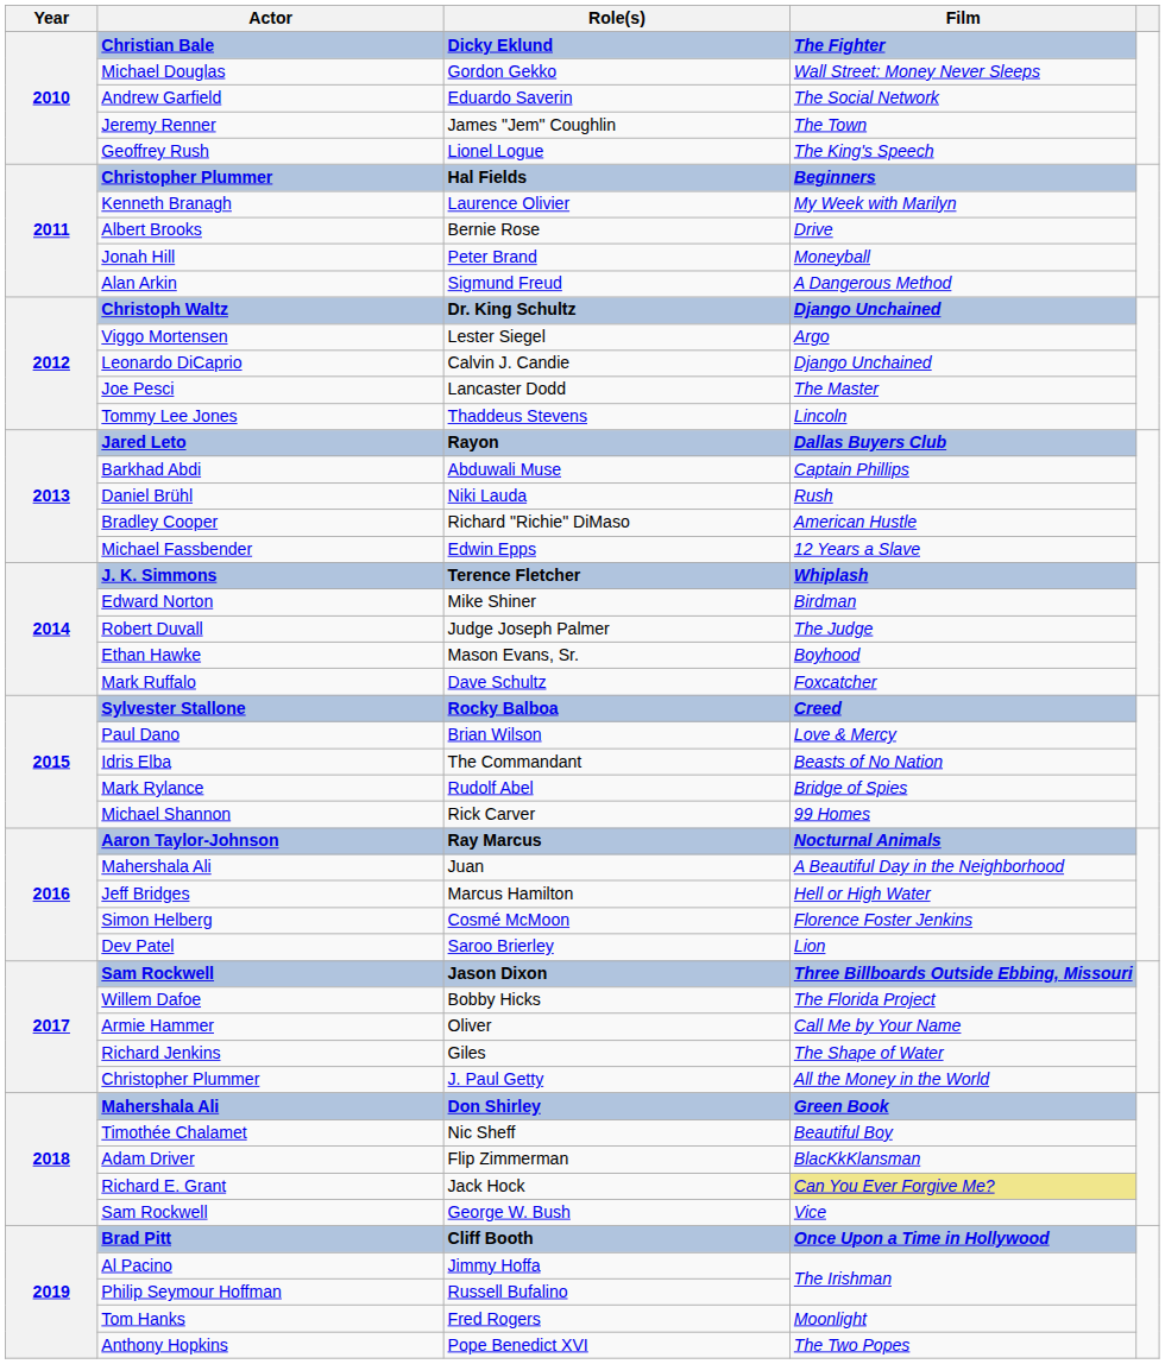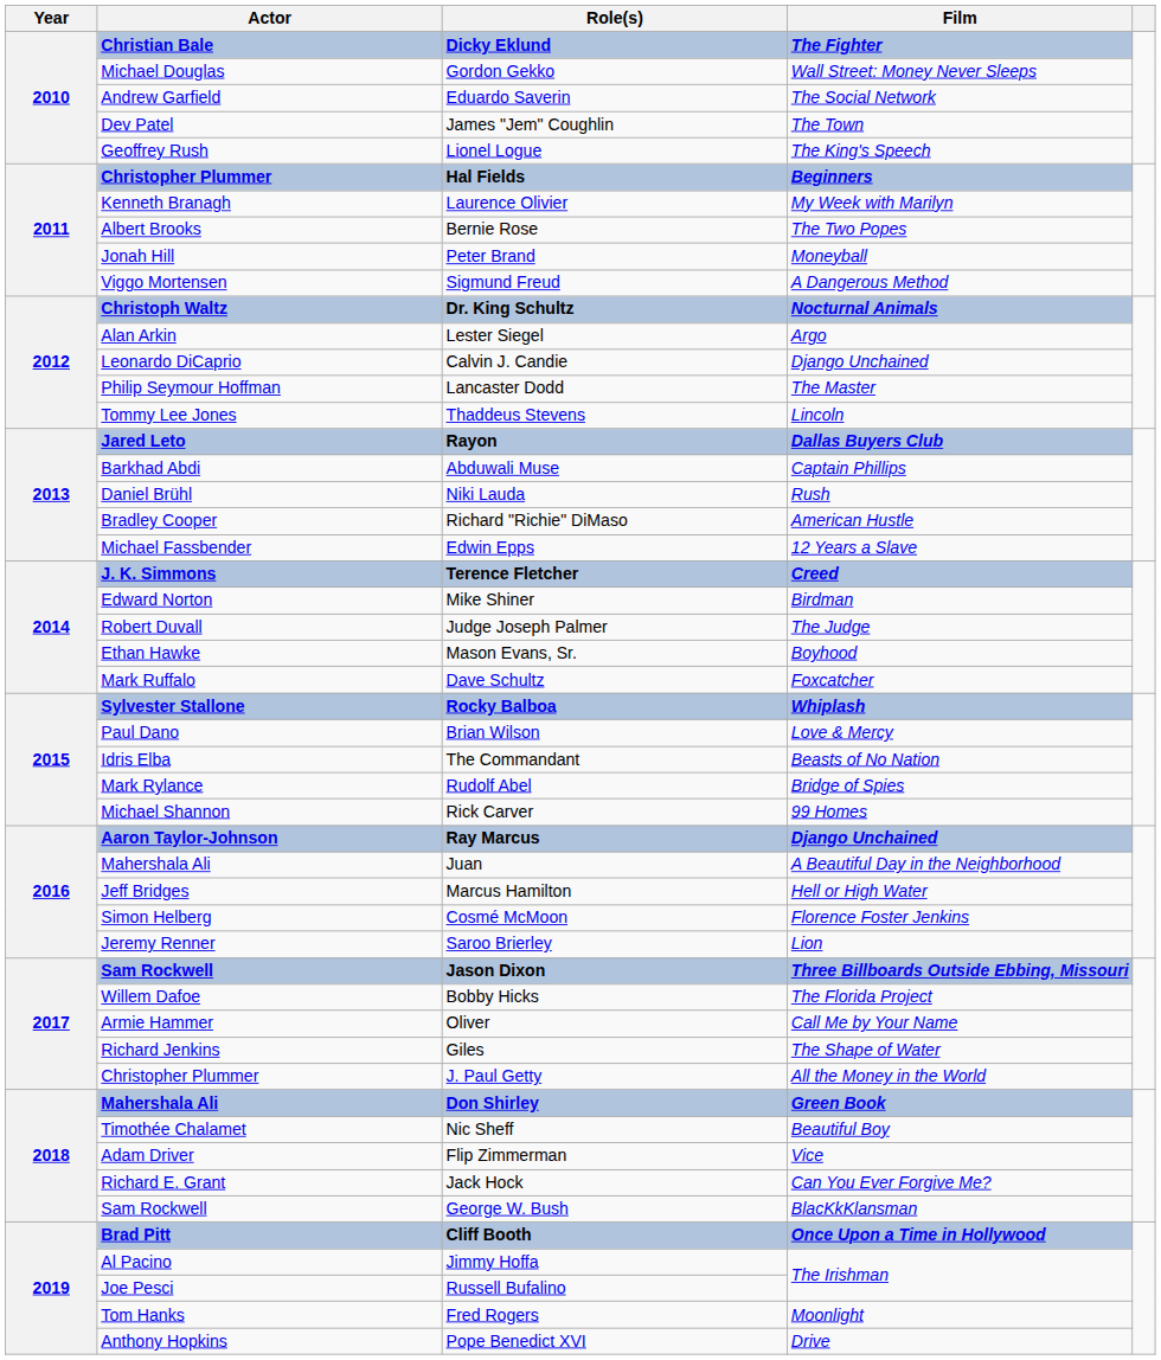 <table class="wikitable sortable">
 <tr>
 <th scope="col" style="width:8%;">Year</th>
 <th scope="col" style="width:30%;">Actor</th>
 <th scope="col" style="width:30%;">Role(s)</th>
 <th scope="col" style="width:30%;">Film</th>
 <th scope="col" style="width:2%;" class="unsortable"></th>
 </tr>
 <tr>
 <th rowspan="5" style="text-align:center;"><a href='#'>2010</a></th>
 <td style="background:#B0C4DE;"><strong><a href='#'>Christian Bale</a> </strong></td>
 <td style="background:#B0C4DE;"><strong><a href='#'>Dicky Eklund</a></strong></td>
 <td style="background:#B0C4DE;"><strong><em><a href='#'>The Fighter</a></em></strong></td>
 <td rowspan="5"></td>
 </tr>
 <tr>
 <td><a href='#'>Michael Douglas</a></td>
 <td><a href='#'>Gordon Gekko</a></td>
 <td><em><a href='#'>Wall Street: Money Never Sleeps</a></em></td>
 </tr>
 <tr>
 <td><a href='#'>Andrew Garfield</a></td>
 <td><a href='#'>Eduardo Saverin</a></td>
 <td><em><a href='#'>The Social Network</a></em></td>
 </tr>
 <tr>
-<td><a href='#'>Jeremy Renner</a></td>
+<td><a href='#'>Dev Patel</a></td>
 <td>James "Jem" Coughlin</td>
 <td><em><a href='#'>The Town</a></em></td>
 </tr>
 <tr>
 <td><a href='#'>Geoffrey Rush</a></td>
 <td><a href='#'>Lionel Logue</a></td>
 <td><em><a href='#'>The King's Speech</a></em></td>
 </tr>
 <tr>
 <th rowspan="5" style="text-align:center;"><a href='#'>2011</a></th>
 <td style="background:#B0C4DE;"><strong><a href='#'>Christopher Plummer</a> </strong></td>
 <td style="background:#B0C4DE;"><strong>Hal Fields</strong></td>
 <td style="background:#B0C4DE;"><strong><em><a href='#'>Beginners</a></em></strong></td>
 <td rowspan="5"></td>
 </tr>
 <tr>
 <td><a href='#'>Kenneth Branagh</a></td>
 <td><a href='#'>Laurence Olivier</a></td>
 <td><em><a href='#'>My Week with Marilyn</a></em></td>
 </tr>
 <tr>
 <td><a href='#'>Albert Brooks</a></td>
 <td>Bernie Rose</td>
-<td><em><a href='#'>Drive</a></em></td>
+<td><em><a href='#'>The Two Popes</a></em></td>
 </tr>
 <tr>
 <td><a href='#'>Jonah Hill</a></td>
 <td><a href='#'>Peter Brand</a></td>
 <td><em><a href='#'>Moneyball</a></em></td>
 </tr>
 <tr>
-<td><a href='#'>Alan Arkin</a></td>
+<td><a href='#'>Viggo Mortensen</a></td>
 <td><a href='#'>Sigmund Freud</a></td>
 <td><em><a href='#'>A Dangerous Method</a></em></td>
 </tr>
 <tr>
 <th rowspan="5" style="text-align:center;"><a href='#'>2012</a></th>
 <td style="background:#B0C4DE;"><strong><a href='#'>Christoph Waltz</a> </strong></td>
 <td style="background:#B0C4DE;"><strong>Dr. King Schultz</strong></td>
-<td style="background:#B0C4DE;"><strong><em><a href='#'>Django Unchained</a></em></strong></td>
+<td style="background:#B0C4DE;"><strong><em><a href='#'>Nocturnal Animals</a></em></strong></td>
 <td rowspan="5"></td>
 </tr>
 <tr>
-<td><a href='#'>Viggo Mortensen</a></td>
+<td><a href='#'>Alan Arkin</a></td>
 <td>Lester Siegel</td>
 <td><em><a href='#'>Argo</a></em></td>
 </tr>
 <tr>
 <td><a href='#'>Leonardo DiCaprio</a></td>
 <td>Calvin J. Candie</td>
 <td><em><a href='#'>Django Unchained</a></em></td>
 </tr>
 <tr>
-<td><a href='#'>Joe Pesci</a></td>
+<td><a href='#'>Philip Seymour Hoffman</a></td>
 <td>Lancaster Dodd</td>
 <td><em><a href='#'>The Master</a></em></td>
 </tr>
 <tr>
 <td><a href='#'>Tommy Lee Jones</a></td>
 <td><a href='#'>Thaddeus Stevens</a></td>
 <td><em><a href='#'>Lincoln</a></em></td>
 </tr>
 <tr>
 <th rowspan="5" style="text-align:center;"><a href='#'>2013</a></th>
 <td style="background:#B0C4DE;"><strong><a href='#'>Jared Leto</a> </strong></td>
 <td style="background:#B0C4DE;"><strong>Rayon</strong></td>
 <td style="background:#B0C4DE;"><strong><em><a href='#'>Dallas Buyers Club</a></em></strong></td>
 <td rowspan="5"></td>
 </tr>
 <tr>
 <td><a href='#'>Barkhad Abdi</a></td>
 <td><a href='#'>Abduwali Muse</a></td>
 <td><em><a href='#'>Captain Phillips</a></em></td>
 </tr>
 <tr>
 <td><a href='#'>Daniel Brühl</a></td>
 <td><a href='#'>Niki Lauda</a></td>
 <td><em><a href='#'>Rush</a></em></td>
 </tr>
 <tr>
 <td><a href='#'>Bradley Cooper</a></td>
 <td>Richard "Richie" DiMaso</td>
 <td><em><a href='#'>American Hustle</a></em></td>
 </tr>
 <tr>
 <td><a href='#'>Michael Fassbender</a></td>
 <td><a href='#'>Edwin Epps</a></td>
 <td><em><a href='#'>12 Years a Slave</a></em></td>
 </tr>
 <tr>
 <th rowspan="5" style="text-align:center;"><a href='#'>2014</a></th>
 <td style="background:#B0C4DE;"><strong><a href='#'>J. K. Simmons</a> </strong></td>
 <td style="background:#B0C4DE;"><strong>Terence Fletcher</strong></td>
-<td style="background:#B0C4DE;"><strong><em><a href='#'>Whiplash</a></em></strong></td>
+<td style="background:#B0C4DE;"><strong><em><a href='#'>Creed</a></em></strong></td>
 <td rowspan="5"></td>
 </tr>
 <tr>
 <td><a href='#'>Edward Norton</a></td>
 <td>Mike Shiner</td>
 <td><em><a href='#'>Birdman</a></em></td>
 </tr>
 <tr>
 <td><a href='#'>Robert Duvall</a></td>
 <td>Judge Joseph Palmer</td>
 <td><em><a href='#'>The Judge</a></em></td>
 </tr>
 <tr>
 <td><a href='#'>Ethan Hawke</a></td>
 <td>Mason Evans, Sr.</td>
 <td><em><a href='#'>Boyhood</a></em></td>
 </tr>
 <tr>
 <td><a href='#'>Mark Ruffalo</a></td>
 <td><a href='#'>Dave Schultz</a></td>
 <td><em><a href='#'>Foxcatcher</a></em></td>
 </tr>
 <tr>
 <th rowspan="5" style="text-align:center;"><a href='#'>2015</a></th>
 <td style="background:#B0C4DE;"><strong><a href='#'>Sylvester Stallone</a> </strong></td>
 <td style="background:#B0C4DE;"><strong><a href='#'>Rocky Balboa</a></strong></td>
-<td style="background:#B0C4DE;"><strong><em><a href='#'>Creed</a></em></strong></td>
+<td style="background:#B0C4DE;"><strong><em><a href='#'>Whiplash</a></em></strong></td>
 <td rowspan="5"></td>
 </tr>
 <tr>
 <td><a href='#'>Paul Dano</a></td>
 <td><a href='#'>Brian Wilson</a></td>
 <td><em><a href='#'>Love & Mercy</a></em></td>
 </tr>
 <tr>
 <td><a href='#'>Idris Elba</a></td>
 <td>The Commandant</td>
 <td><em><a href='#'>Beasts of No Nation</a></em></td>
 </tr>
 <tr>
 <td><a href='#'>Mark Rylance</a></td>
 <td><a href='#'>Rudolf Abel</a></td>
 <td><em><a href='#'>Bridge of Spies</a></em></td>
 </tr>
 <tr>
 <td><a href='#'>Michael Shannon</a></td>
 <td>Rick Carver</td>
 <td><em><a href='#'>99 Homes</a></em></td>
 </tr>
 <tr>
 <th rowspan="5" style="text-align:center;"><a href='#'>2016</a></th>
 <td style="background:#B0C4DE;"><strong><a href='#'>Aaron Taylor-Johnson</a></strong></td>
 <td style="background:#B0C4DE;"><strong>Ray Marcus</strong></td>
-<td style="background:#B0C4DE;"><strong><em><a href='#'>Nocturnal Animals</a></em></strong></td>
+<td style="background:#B0C4DE;"><strong><em><a href='#'>Django Unchained</a></em></strong></td>
 <td rowspan="5"></td>
 </tr>
 <tr>
 <td><a href='#'>Mahershala Ali</a></td>
 <td>Juan</td>
 <td><em><a href='#'>A Beautiful Day in the Neighborhood</a></em></td>
 </tr>
 <tr>
 <td><a href='#'>Jeff Bridges</a></td>
 <td>Marcus Hamilton</td>
 <td><em><a href='#'>Hell or High Water</a></em></td>
 </tr>
 <tr>
 <td><a href='#'>Simon Helberg</a></td>
 <td><a href='#'>Cosmé McMoon</a></td>
 <td><em><a href='#'>Florence Foster Jenkins</a></em></td>
 </tr>
 <tr>
-<td><a href='#'>Dev Patel</a></td>
+<td><a href='#'>Jeremy Renner</a></td>
 <td><a href='#'>Saroo Brierley</a></td>
 <td><em><a href='#'>Lion</a></em></td>
 </tr>
 <tr>
 <th rowspan="5" style="text-align:center;"><a href='#'>2017</a></th>
 <td style="background:#B0C4DE;"><strong><a href='#'>Sam Rockwell</a> </strong></td>
 <td style="background:#B0C4DE;"><strong>Jason Dixon</strong></td>
 <td style="background:#B0C4DE;"><strong><em><a href='#'>Three Billboards Outside Ebbing, Missouri</a></em></strong></td>
 <td rowspan="5"></td>
 </tr>
 <tr>
 <td><a href='#'>Willem Dafoe</a></td>
 <td>Bobby Hicks</td>
 <td><em><a href='#'>The Florida Project</a></em></td>
 </tr>
 <tr>
 <td><a href='#'>Armie Hammer</a></td>
 <td>Oliver</td>
 <td><em><a href='#'>Call Me by Your Name</a></em></td>
 </tr>
 <tr>
 <td><a href='#'>Richard Jenkins</a></td>
 <td>Giles</td>
 <td><em><a href='#'>The Shape of Water</a></em></td>
 </tr>
 <tr>
 <td><a href='#'>Christopher Plummer</a></td>
 <td><a href='#'>J. Paul Getty</a></td>
 <td><em><a href='#'>All the Money in the World</a></em></td>
 </tr>
 <tr>
 <th rowspan="5" style="text-align:center;"><a href='#'>2018</a></th>
 <td style="background:#B0C4DE;"><strong><a href='#'>Mahershala Ali</a></strong></td>
 <td style="background:#B0C4DE;"><strong><a href='#'>Don Shirley</a></strong></td>
 <td style="background:#B0C4DE;"><strong><em><a href='#'>Green Book</a></em></strong></td>
 <td rowspan="5"></td>
 </tr>
 <tr>
 <td><a href='#'>Timothée Chalamet</a></td>
 <td>Nic Sheff</td>
 <td><em><a href='#'>Beautiful Boy</a></em></td>
 </tr>
 <tr>
 <td><a href='#'>Adam Driver</a></td>
 <td>Flip Zimmerman</td>
-<td><em><a href='#'>BlacKkKlansman</a></em></td>
+<td><em><a href='#'>Vice</a></em></td>
 </tr>
 <tr>
 <td><a href='#'>Richard E. Grant</a></td>
 <td>Jack Hock</td>
-<td style="background: khaki;"><em><a href='#'>Can You Ever Forgive Me?</a></em></td>
+<td><em><a href='#'>Can You Ever Forgive Me?</a></em></td>
 </tr>
 <tr>
 <td><a href='#'>Sam Rockwell</a></td>
 <td><a href='#'>George W. Bush</a></td>
-<td><em><a href='#'>Vice</a></em></td>
+<td><em><a href='#'>BlacKkKlansman</a></em></td>
 </tr>
 <tr>
 <th rowspan="5" style="text-align:center;"><a href='#'>2019</a></th>
 <td style="background:#B0C4DE;"><strong><a href='#'>Brad Pitt</a></strong></td>
 <td style="background:#B0C4DE;"><strong>Cliff Booth</strong></td>
 <td style="background:#B0C4DE;"><strong><em><a href='#'>Once Upon a Time in Hollywood</a></em></strong></td>
 <td rowspan="5"></td>
 </tr>
 <tr>
 <td><a href='#'>Al Pacino</a></td>
 <td><a href='#'>Jimmy Hoffa</a></td>
 <td rowspan="2"><em><a href='#'>The Irishman</a></em></td>
 </tr>
 <tr>
-<td><a href='#'>Philip Seymour Hoffman</a></td>
+<td><a href='#'>Joe Pesci</a></td>
 <td><a href='#'>Russell Bufalino</a></td>
 </tr>
 <tr>
 <td><a href='#'>Tom Hanks</a></td>
 <td><a href='#'>Fred Rogers</a></td>
 <td><em><a href='#'>Moonlight</a></em></td>
 </tr>
 <tr>
 <td><a href='#'>Anthony Hopkins</a></td>
 <td><a href='#'>Pope Benedict XVI</a></td>
-<td><em><a href='#'>The Two Popes</a></em></td>
+<td><em><a href='#'>Drive</a></em></td>
 </tr>
 </table>
